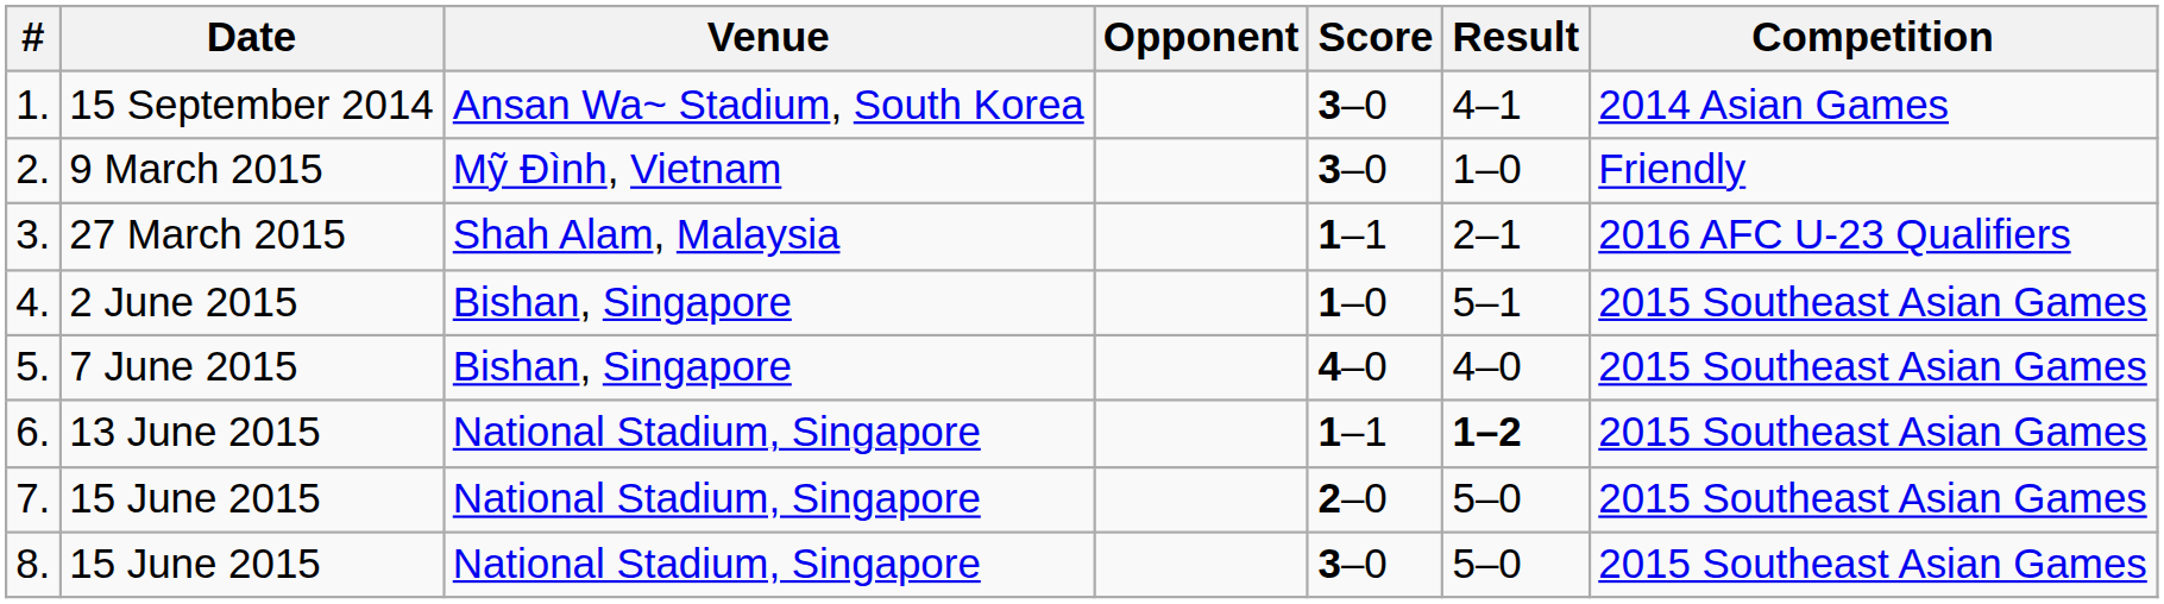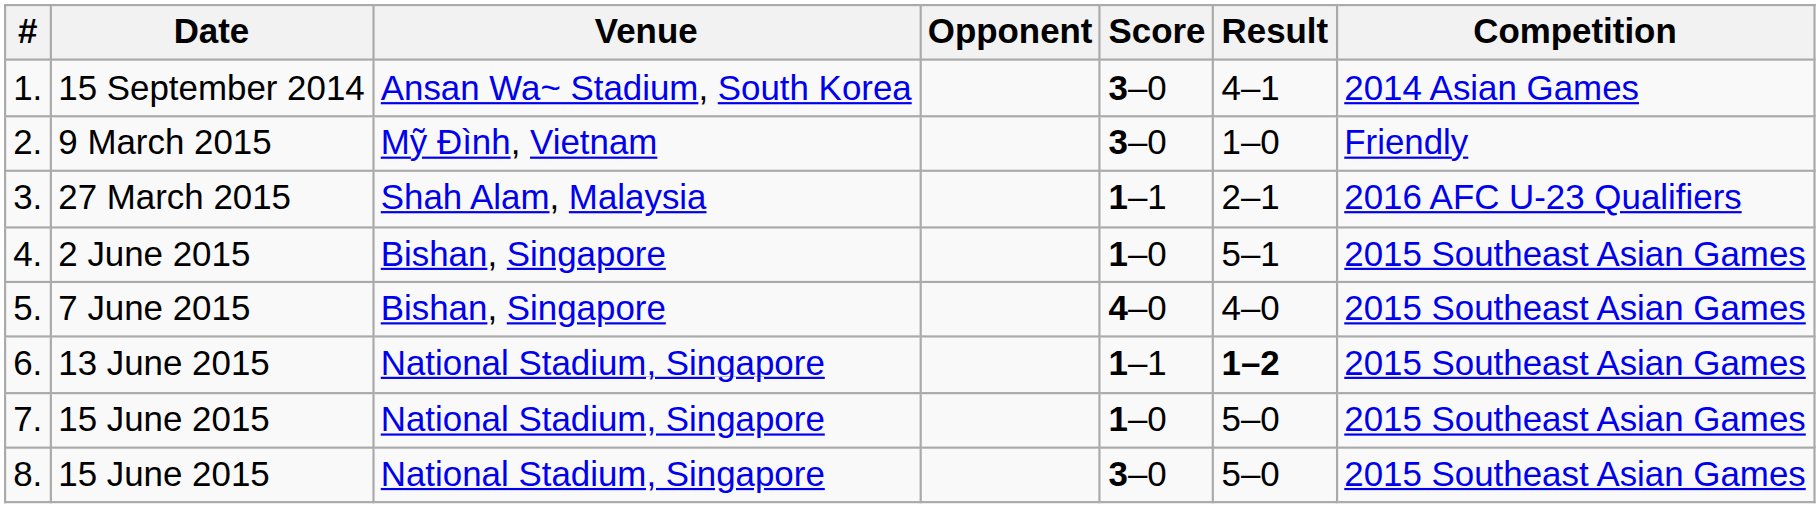 <table class="wikitable collapsible collapsed">
 <tr>
 <th>#</th>
 <th>Date</th>
 <th>Venue</th>
 <th>Opponent</th>
 <th>Score</th>
 <th>Result</th>
 <th>Competition</th>
 </tr>
 <tr>
 <td>1.</td>
 <td>15 September 2014</td>
 <td><a href='#'>Ansan Wa~ Stadium</a>, <a href='#'>South Korea</a></td>
 <td></td>
 <td><strong>3</strong>–0</td>
 <td>4–1</td>
 <td><a href='#'>2014 Asian Games</a></td>
 </tr>
 <tr>
 <td>2.</td>
 <td>9 March 2015</td>
 <td><a href='#'>Mỹ Đình</a>, <a href='#'>Vietnam</a></td>
 <td></td>
 <td><strong>3</strong>–0</td>
 <td>1–0</td>
 <td><a href='#'>Friendly</a></td>
 </tr>
 <tr>
 <td>3.</td>
 <td>27 March 2015</td>
 <td><a href='#'>Shah Alam</a>, <a href='#'>Malaysia</a></td>
 <td></td>
 <td><strong>1</strong>–1</td>
 <td>2–1</td>
 <td><a href='#'>2016 AFC U-23 Qualifiers</a></td>
 </tr>
 <tr>
 <td>4.</td>
 <td>2 June 2015</td>
 <td><a href='#'>Bishan</a>, <a href='#'>Singapore</a></td>
 <td></td>
 <td><strong>1</strong>–0</td>
 <td>5–1</td>
 <td><a href='#'>2015 Southeast Asian Games</a></td>
 </tr>
 <tr>
 <td>5.</td>
 <td>7 June 2015</td>
 <td><a href='#'>Bishan</a>, <a href='#'>Singapore</a></td>
 <td></td>
 <td><strong>4</strong>–0</td>
 <td>4–0</td>
 <td><a href='#'>2015 Southeast Asian Games</a></td>
 </tr>
 <tr>
 <td>6.</td>
 <td>13 June 2015</td>
 <td><a href='#'>National Stadium, Singapore</a></td>
 <td></td>
 <td><strong>1</strong>–1</td>
 <td><strong>1–2</strong></td>
 <td><a href='#'>2015 Southeast Asian Games</a></td>
 </tr>
 <tr>
 <td>7.</td>
 <td>15 June 2015</td>
 <td><a href='#'>National Stadium, Singapore</a></td>
 <td></td>
-<td><strong>2</strong>–0</td>
+<td><strong>1</strong>–0</td>
 <td>5–0</td>
 <td><a href='#'>2015 Southeast Asian Games</a></td>
 </tr>
 <tr>
 <td>8.</td>
 <td>15 June 2015</td>
 <td><a href='#'>National Stadium, Singapore</a></td>
 <td></td>
 <td><strong>3</strong>–0</td>
 <td>5–0</td>
 <td><a href='#'>2015 Southeast Asian Games</a></td>
 </tr>
 </table>
